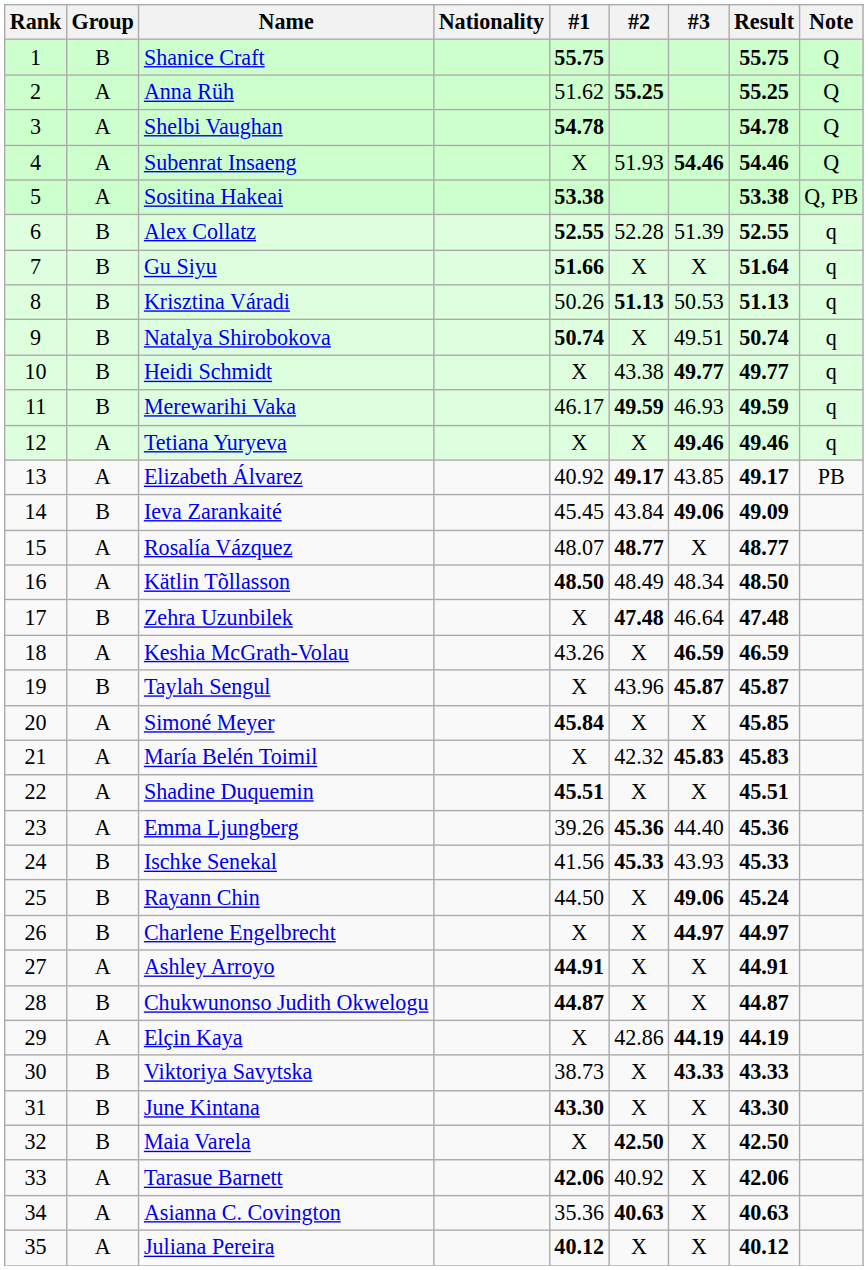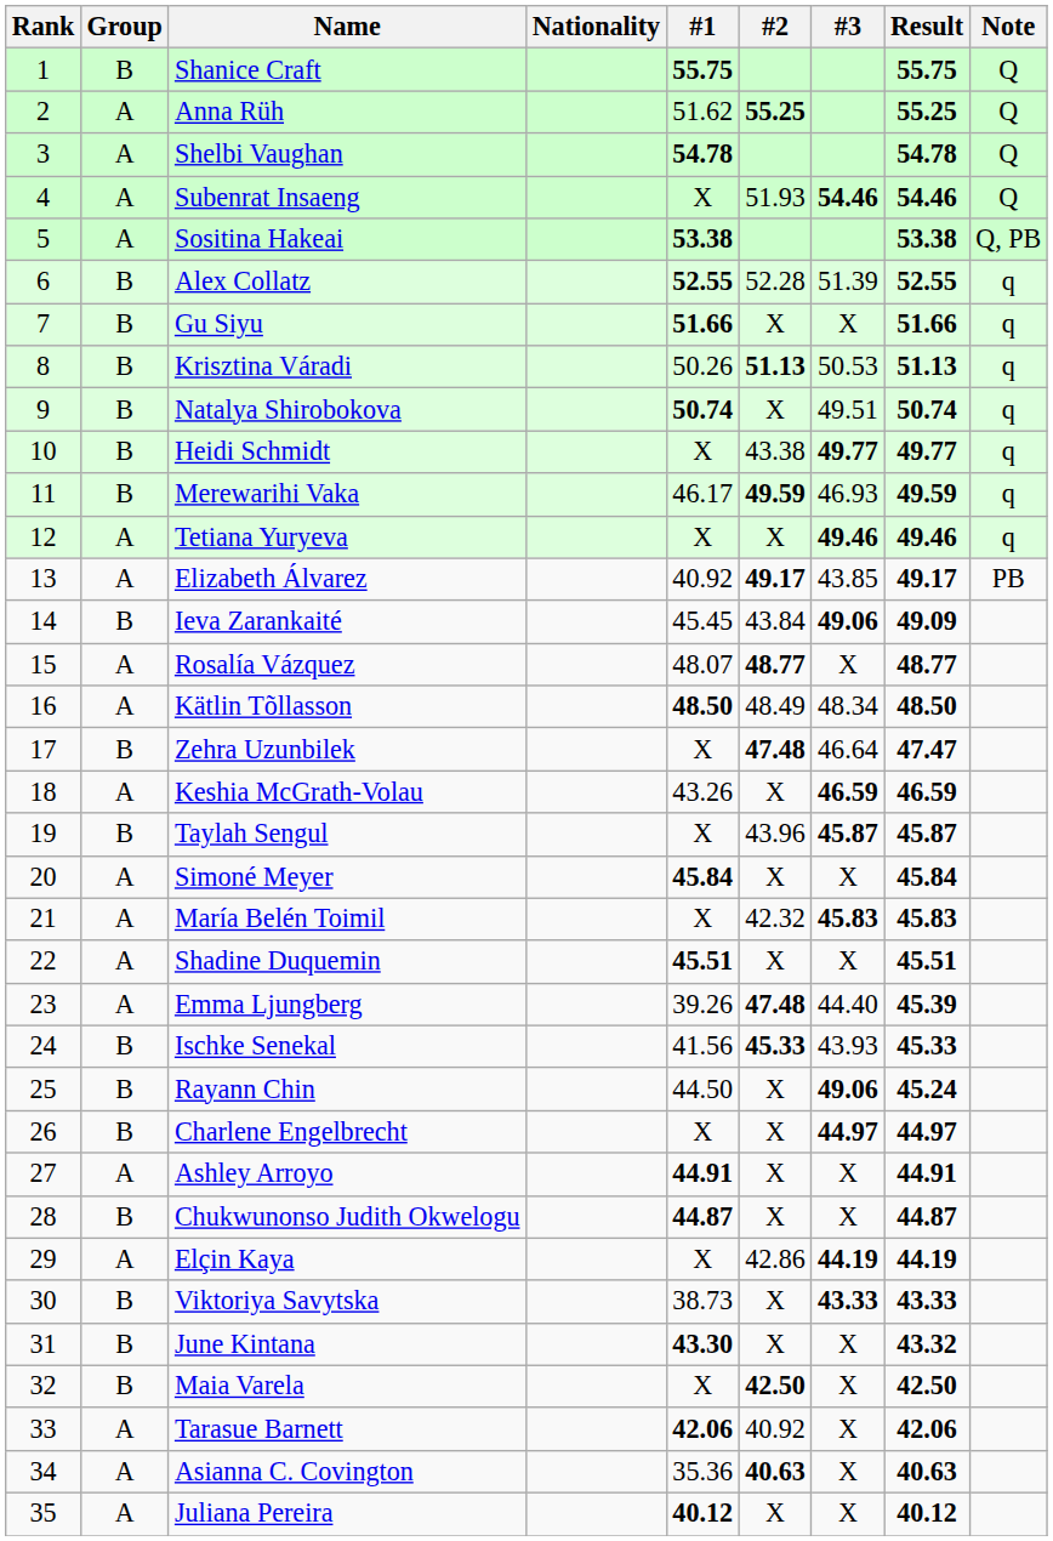 <table class="wikitable sortable" style="text-align:center">
 <tr>
 <th>Rank</th>
 <th>Group</th>
 <th>Name</th>
 <th>Nationality</th>
 <th>#1</th>
 <th>#2</th>
 <th>#3</th>
 <th>Result</th>
 <th>Note</th>
 </tr>
 <tr bgcolor=ccffcc>
 <td>1</td>
 <td>B</td>
 <td align=left><a href='#'>Shanice Craft</a></td>
 <td align=left></td>
 <td><strong>55.75</strong></td>
 <td></td>
 <td></td>
 <td><strong>55.75</strong></td>
 <td>Q</td>
 </tr>
 <tr bgcolor=ccffcc>
 <td>2</td>
 <td>A</td>
 <td align=left><a href='#'>Anna Rüh</a></td>
 <td align=left></td>
 <td>51.62</td>
 <td><strong>55.25</strong></td>
 <td></td>
 <td><strong>55.25</strong></td>
 <td>Q</td>
 </tr>
 <tr bgcolor=ccffcc>
 <td>3</td>
 <td>A</td>
 <td align=left><a href='#'>Shelbi Vaughan</a></td>
 <td align=left></td>
 <td><strong>54.78</strong></td>
 <td></td>
 <td></td>
 <td><strong>54.78</strong></td>
 <td>Q</td>
 </tr>
 <tr bgcolor=ccffcc>
 <td>4</td>
 <td>A</td>
 <td align=left><a href='#'>Subenrat Insaeng</a></td>
 <td align=left></td>
 <td>X</td>
 <td>51.93</td>
 <td><strong>54.46</strong></td>
 <td><strong>54.46</strong></td>
 <td>Q</td>
 </tr>
 <tr bgcolor=ccffcc>
 <td>5</td>
 <td>A</td>
 <td align=left><a href='#'>Sositina Hakeai</a></td>
 <td align=left></td>
 <td><strong>53.38</strong></td>
 <td></td>
 <td></td>
 <td><strong>53.38</strong></td>
 <td>Q, PB</td>
 </tr>
 <tr bgcolor=ddffdd>
 <td>6</td>
 <td>B</td>
 <td align=left><a href='#'>Alex Collatz</a></td>
 <td align=left></td>
 <td><strong>52.55</strong></td>
 <td>52.28</td>
 <td>51.39</td>
 <td><strong>52.55</strong></td>
 <td>q</td>
 </tr>
 <tr bgcolor=ddffdd>
 <td>7</td>
 <td>B</td>
 <td align=left><a href='#'>Gu Siyu</a></td>
 <td align=left></td>
 <td><strong>51.66</strong></td>
 <td>X</td>
 <td>X</td>
-<td><strong>51.64</strong></td>
+<td><strong>51.66</strong></td>
 <td>q</td>
 </tr>
 <tr bgcolor=ddffdd>
 <td>8</td>
 <td>B</td>
 <td align=left><a href='#'>Krisztina Váradi</a></td>
 <td align=left></td>
 <td>50.26</td>
 <td><strong>51.13</strong></td>
 <td>50.53</td>
 <td><strong>51.13</strong></td>
 <td>q</td>
 </tr>
 <tr bgcolor=ddffdd>
 <td>9</td>
 <td>B</td>
 <td align=left><a href='#'>Natalya Shirobokova</a></td>
 <td align=left></td>
 <td><strong>50.74</strong></td>
 <td>X</td>
 <td>49.51</td>
 <td><strong>50.74</strong></td>
 <td>q</td>
 </tr>
 <tr bgcolor=ddffdd>
 <td>10</td>
 <td>B</td>
 <td align=left><a href='#'>Heidi Schmidt</a></td>
 <td align=left></td>
 <td>X</td>
 <td>43.38</td>
 <td><strong>49.77</strong></td>
 <td><strong>49.77</strong></td>
 <td>q</td>
 </tr>
 <tr bgcolor=ddffdd>
 <td>11</td>
 <td>B</td>
 <td align=left><a href='#'>Merewarihi Vaka</a></td>
 <td align=left></td>
 <td>46.17</td>
 <td><strong>49.59</strong></td>
 <td>46.93</td>
 <td><strong>49.59</strong></td>
 <td>q</td>
 </tr>
 <tr bgcolor=ddffdd>
 <td>12</td>
 <td>A</td>
 <td align=left><a href='#'>Tetiana Yuryeva</a></td>
 <td align=left></td>
 <td>X</td>
 <td>X</td>
 <td><strong>49.46</strong></td>
 <td><strong>49.46</strong></td>
 <td>q</td>
 </tr>
 <tr>
 <td>13</td>
 <td>A</td>
 <td align=left><a href='#'>Elizabeth Álvarez</a></td>
 <td align=left></td>
 <td>40.92</td>
 <td><strong>49.17</strong></td>
 <td>43.85</td>
 <td><strong>49.17</strong></td>
 <td>PB</td>
 </tr>
 <tr>
 <td>14</td>
 <td>B</td>
 <td align=left><a href='#'>Ieva Zarankaité</a></td>
 <td align=left></td>
 <td>45.45</td>
 <td>43.84</td>
 <td><strong>49.06</strong></td>
 <td><strong>49.09</strong></td>
 <td></td>
 </tr>
 <tr>
 <td>15</td>
 <td>A</td>
 <td align=left><a href='#'>Rosalía Vázquez</a></td>
 <td align=left></td>
 <td>48.07</td>
 <td><strong>48.77</strong></td>
 <td>X</td>
 <td><strong>48.77</strong></td>
 <td></td>
 </tr>
 <tr>
 <td>16</td>
 <td>A</td>
 <td align=left><a href='#'>Kätlin Tõllasson</a></td>
 <td align=left></td>
 <td><strong>48.50</strong></td>
 <td>48.49</td>
 <td>48.34</td>
 <td><strong>48.50</strong></td>
 <td></td>
 </tr>
 <tr>
 <td>17</td>
 <td>B</td>
 <td align=left><a href='#'>Zehra Uzunbilek</a></td>
 <td align=left></td>
 <td>X</td>
 <td><strong>47.48</strong></td>
 <td>46.64</td>
-<td><strong>47.48</strong></td>
+<td><strong>47.47</strong></td>
 <td></td>
 </tr>
 <tr>
 <td>18</td>
 <td>A</td>
 <td align=left><a href='#'>Keshia McGrath-Volau</a></td>
 <td align=left></td>
 <td>43.26</td>
 <td>X</td>
 <td><strong>46.59</strong></td>
 <td><strong>46.59</strong></td>
 <td></td>
 </tr>
 <tr>
 <td>19</td>
 <td>B</td>
 <td align=left><a href='#'>Taylah Sengul</a></td>
 <td align=left></td>
 <td>X</td>
 <td>43.96</td>
 <td><strong>45.87</strong></td>
 <td><strong>45.87</strong></td>
 <td></td>
 </tr>
 <tr>
 <td>20</td>
 <td>A</td>
 <td align=left><a href='#'>Simoné Meyer</a></td>
 <td align=left></td>
 <td><strong>45.84</strong></td>
 <td>X</td>
 <td>X</td>
-<td><strong>45.85</strong></td>
+<td><strong>45.84</strong></td>
 <td></td>
 </tr>
 <tr>
 <td>21</td>
 <td>A</td>
 <td align=left><a href='#'>María Belén Toimil</a></td>
 <td align=left></td>
 <td>X</td>
 <td>42.32</td>
 <td><strong>45.83</strong></td>
 <td><strong>45.83</strong></td>
 <td></td>
 </tr>
 <tr>
 <td>22</td>
 <td>A</td>
 <td align=left><a href='#'>Shadine Duquemin</a></td>
 <td align=left></td>
 <td><strong>45.51</strong></td>
 <td>X</td>
 <td>X</td>
 <td><strong>45.51</strong></td>
 <td></td>
 </tr>
 <tr>
 <td>23</td>
 <td>A</td>
 <td align=left><a href='#'>Emma Ljungberg</a></td>
 <td align=left></td>
 <td>39.26</td>
-<td><strong>45.36</strong></td>
+<td><strong>47.48</strong></td>
 <td>44.40</td>
-<td><strong>45.36</strong></td>
+<td><strong>45.39</strong></td>
 <td></td>
 </tr>
 <tr>
 <td>24</td>
 <td>B</td>
 <td align=left><a href='#'>Ischke Senekal</a></td>
 <td align=left></td>
 <td>41.56</td>
 <td><strong>45.33</strong></td>
 <td>43.93</td>
 <td><strong>45.33</strong></td>
 <td></td>
 </tr>
 <tr>
 <td>25</td>
 <td>B</td>
 <td align=left><a href='#'>Rayann Chin</a></td>
 <td align=left></td>
 <td>44.50</td>
 <td>X</td>
 <td><strong>49.06</strong></td>
 <td><strong>45.24</strong></td>
 <td></td>
 </tr>
 <tr>
 <td>26</td>
 <td>B</td>
 <td align=left><a href='#'>Charlene Engelbrecht</a></td>
 <td align=left></td>
 <td>X</td>
 <td>X</td>
 <td><strong>44.97</strong></td>
 <td><strong>44.97</strong></td>
 <td></td>
 </tr>
 <tr>
 <td>27</td>
 <td>A</td>
 <td align=left><a href='#'>Ashley Arroyo</a></td>
 <td align=left></td>
 <td><strong>44.91</strong></td>
 <td>X</td>
 <td>X</td>
 <td><strong>44.91</strong></td>
 <td></td>
 </tr>
 <tr>
 <td>28</td>
 <td>B</td>
 <td align=left><a href='#'>Chukwunonso Judith Okwelogu</a></td>
 <td align=left></td>
 <td><strong>44.87</strong></td>
 <td>X</td>
 <td>X</td>
 <td><strong>44.87</strong></td>
 <td></td>
 </tr>
 <tr>
 <td>29</td>
 <td>A</td>
 <td align=left><a href='#'>Elçin Kaya</a></td>
 <td align=left></td>
 <td>X</td>
 <td>42.86</td>
 <td><strong>44.19</strong></td>
 <td><strong>44.19</strong></td>
 <td></td>
 </tr>
 <tr>
 <td>30</td>
 <td>B</td>
 <td align=left><a href='#'>Viktoriya Savytska</a></td>
 <td align=left></td>
 <td>38.73</td>
 <td>X</td>
 <td><strong>43.33</strong></td>
 <td><strong>43.33</strong></td>
 <td></td>
 </tr>
 <tr>
 <td>31</td>
 <td>B</td>
 <td align=left><a href='#'>June Kintana</a></td>
 <td align=left></td>
 <td><strong>43.30</strong></td>
 <td>X</td>
 <td>X</td>
-<td><strong>43.30</strong></td>
+<td><strong>43.32</strong></td>
 <td></td>
 </tr>
 <tr>
 <td>32</td>
 <td>B</td>
 <td align=left><a href='#'>Maia Varela</a></td>
 <td align=left></td>
 <td>X</td>
 <td><strong>42.50</strong></td>
 <td>X</td>
 <td><strong>42.50</strong></td>
 <td></td>
 </tr>
 <tr>
 <td>33</td>
 <td>A</td>
 <td align=left><a href='#'>Tarasue Barnett</a></td>
 <td align=left></td>
 <td><strong>42.06</strong></td>
 <td>40.92</td>
 <td>X</td>
 <td><strong>42.06</strong></td>
 <td></td>
 </tr>
 <tr>
 <td>34</td>
 <td>A</td>
 <td align=left><a href='#'>Asianna C. Covington</a></td>
 <td align=left></td>
 <td>35.36</td>
 <td><strong>40.63</strong></td>
 <td>X</td>
 <td><strong>40.63</strong></td>
 <td></td>
 </tr>
 <tr>
 <td>35</td>
 <td>A</td>
 <td align=left><a href='#'>Juliana Pereira</a></td>
 <td align=left></td>
 <td><strong>40.12</strong></td>
 <td>X</td>
 <td>X</td>
 <td><strong>40.12</strong></td>
 <td></td>
 </tr>
 </table>
